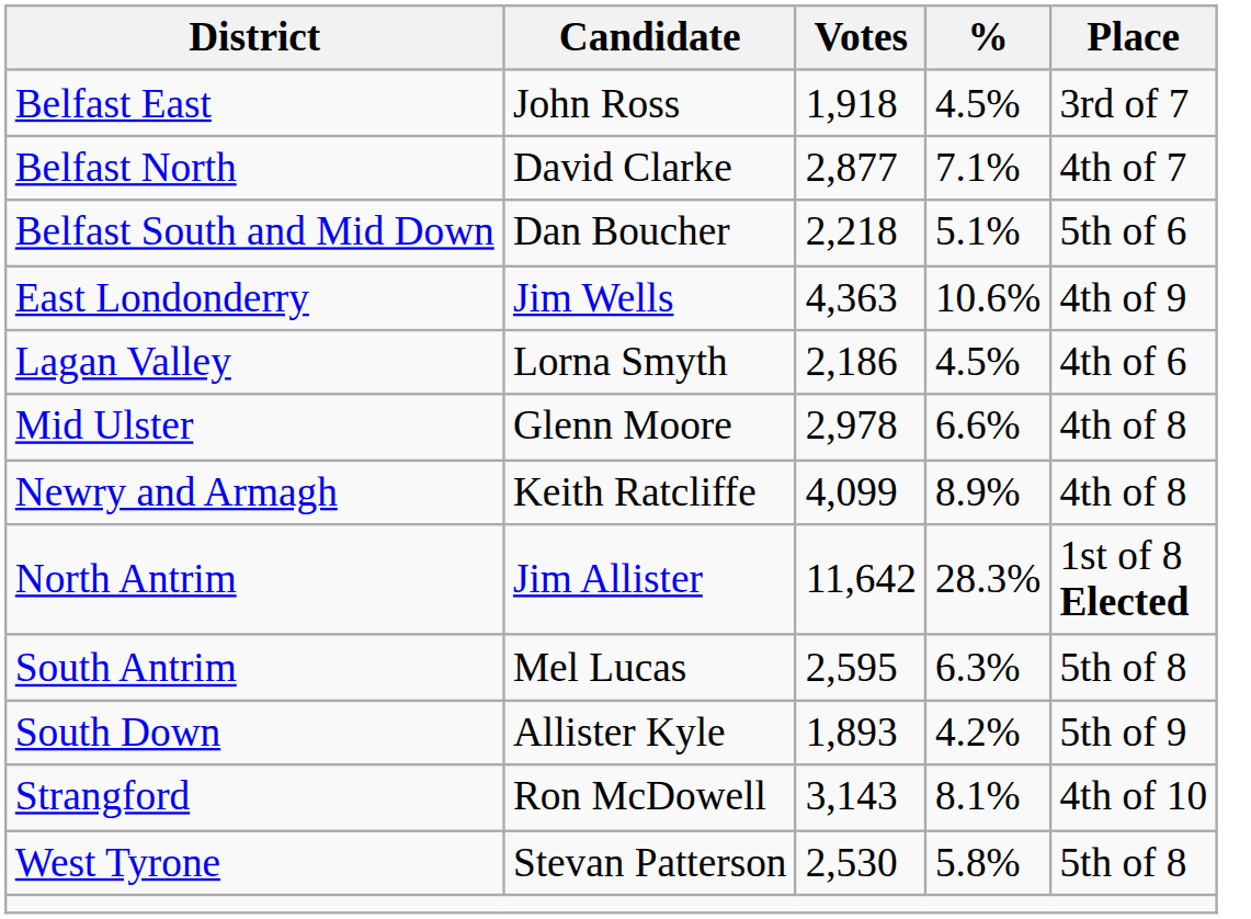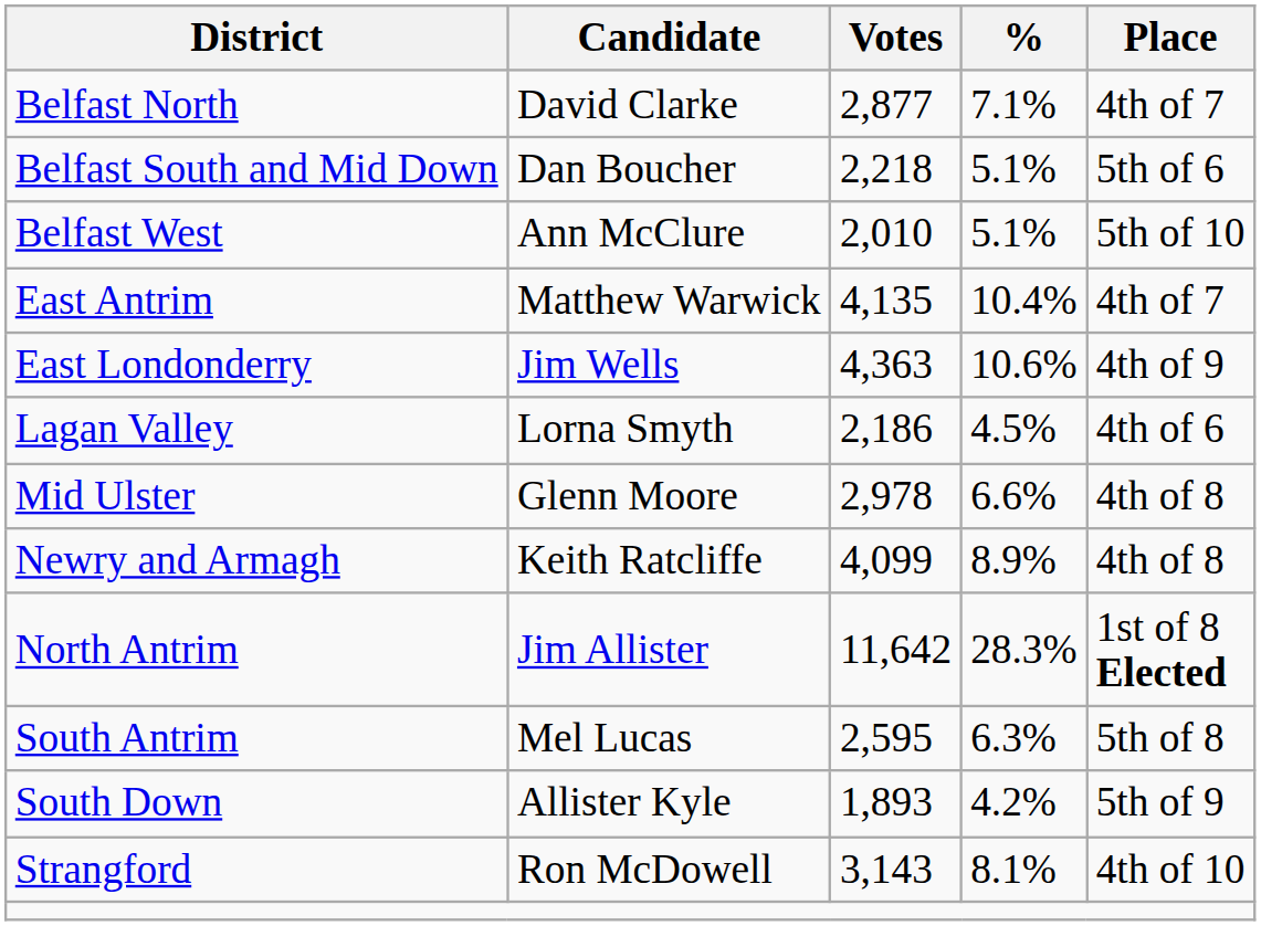 <table class="wikitable sortable">
 <tr>
 <th>District</th>
 <th>Candidate</th>
 <th>Votes</th>
 <th>%</th>
 <th>Place</th>
-</tr>
-<tr>
-<td><a href='#'>Belfast East</a></td>
-<td>John Ross</td>
-<td>1,918</td>
-<td>4.5%</td>
-<td>3rd of 7</td>
 </tr>
 <tr>
 <td><a href='#'>Belfast North</a></td>
 <td>David Clarke</td>
 <td>2,877</td>
 <td>7.1%</td>
 <td>4th of 7</td>
 </tr>
 <tr>
 <td><a href='#'>Belfast South and Mid Down</a></td>
 <td>Dan Boucher</td>
 <td>2,218</td>
 <td>5.1%</td>
 <td>5th of 6</td>
+</tr>
+<tr>
+<td><a href='#'>Belfast West</a></td>
+<td>Ann McClure</td>
+<td>2,010</td>
+<td>5.1%</td>
+<td>5th of 10</td>
+</tr>
+<tr>
+<td><a href='#'>East Antrim</a></td>
+<td>Matthew Warwick</td>
+<td>4,135</td>
+<td>10.4%</td>
+<td>4th of 7</td>
 </tr>
 <tr>
 <td><a href='#'>East Londonderry</a></td>
 <td><a href='#'>Jim Wells</a></td>
 <td>4,363</td>
 <td>10.6%</td>
 <td>4th of 9</td>
 </tr>
 <tr>
 <td><a href='#'>Lagan Valley</a></td>
 <td>Lorna Smyth</td>
 <td>2,186</td>
 <td>4.5%</td>
 <td>4th of 6</td>
 </tr>
 <tr>
 <td><a href='#'>Mid Ulster</a></td>
 <td>Glenn Moore</td>
 <td>2,978</td>
 <td>6.6%</td>
 <td>4th of 8</td>
 </tr>
 <tr>
 <td><a href='#'>Newry and Armagh</a></td>
 <td>Keith Ratcliffe</td>
 <td>4,099</td>
 <td>8.9%</td>
 <td>4th of 8</td>
 </tr>
 <tr>
 <td><a href='#'>North Antrim</a></td>
 <td><a href='#'>Jim Allister</a></td>
 <td>11,642</td>
 <td>28.3%</td>
 <td>1st of 8<br><strong>Elected</strong></td>
 </tr>
 <tr>
 <td><a href='#'>South Antrim</a></td>
 <td>Mel Lucas</td>
 <td>2,595</td>
 <td>6.3%</td>
 <td>5th of 8</td>
 </tr>
 <tr>
 <td><a href='#'>South Down</a></td>
 <td>Allister Kyle</td>
 <td>1,893</td>
 <td>4.2%</td>
 <td>5th of 9</td>
 </tr>
 <tr>
 <td><a href='#'>Strangford</a></td>
 <td>Ron McDowell</td>
 <td>3,143</td>
 <td>8.1%</td>
 <td>4th of 10</td>
 </tr>
 <tr>
-<td><a href='#'>West Tyrone</a></td>
-<td>Stevan Patterson</td>
-<td>2,530</td>
-<td>5.8%</td>
-<td>5th of 8</td>
-</tr>
-<tr>
 <td colspan=5></td>
 </tr>
 </table>
